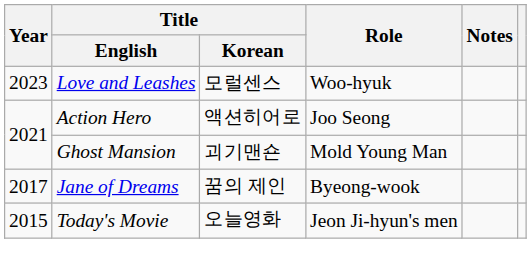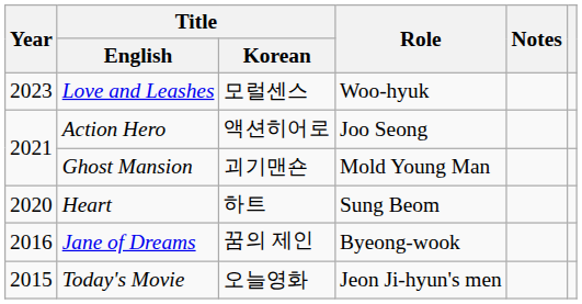 <table class="wikitable">
 <tr>
 <th scope="col" rowspan="2">Year</th>
 <th scope="col" colspan="2">Title</th>
 <th scope="col" rowspan="2">Role</th>
 <th scope="col" rowspan="2" class="unsortable">Notes</th>
 <th scope="col" rowspan="2" class="unsortable"></th>
 </tr>
 <tr>
 <th scope="col">English</th>
 <th scope="col">Korean</th>
 </tr>
 <tr>
 <td>2023</td>
 <td><em><a href='#'>Love and Leashes</a></em></td>
 <td>모럴센스</td>
 <td>Woo-hyuk</td>
 <td></td>
 <td></td>
 </tr>
 <tr>
 <td rowspan="2">2021</td>
 <td><em>Action Hero</em></td>
 <td>액션히어로</td>
 <td>Joo Seong</td>
 <td></td>
 <td></td>
 </tr>
 <tr>
 <td><em>Ghost Mansion</em></td>
 <td>괴기맨숀</td>
 <td>Mold Young Man</td>
 <td></td>
 <td></td>
 </tr>
 <tr>
-<td>2017</td>
+<td>2020</td>
+<td><em>Heart</em></td>
+<td>하트</td>
+<td>Sung Beom</td>
+<td></td>
+<td></td>
+</tr>
+<tr>
+<td>2016</td>
 <td><em><a href='#'>Jane of Dreams</a></em></td>
 <td>꿈의 제인</td>
 <td>Byeong-wook</td>
 <td></td>
 <td></td>
 </tr>
 <tr>
 <td>2015</td>
 <td><em>Today's Movie</em></td>
 <td>오늘영화</td>
 <td>Jeon Ji-hyun's men</td>
 <td></td>
 <td></td>
 </tr>
 </table>
